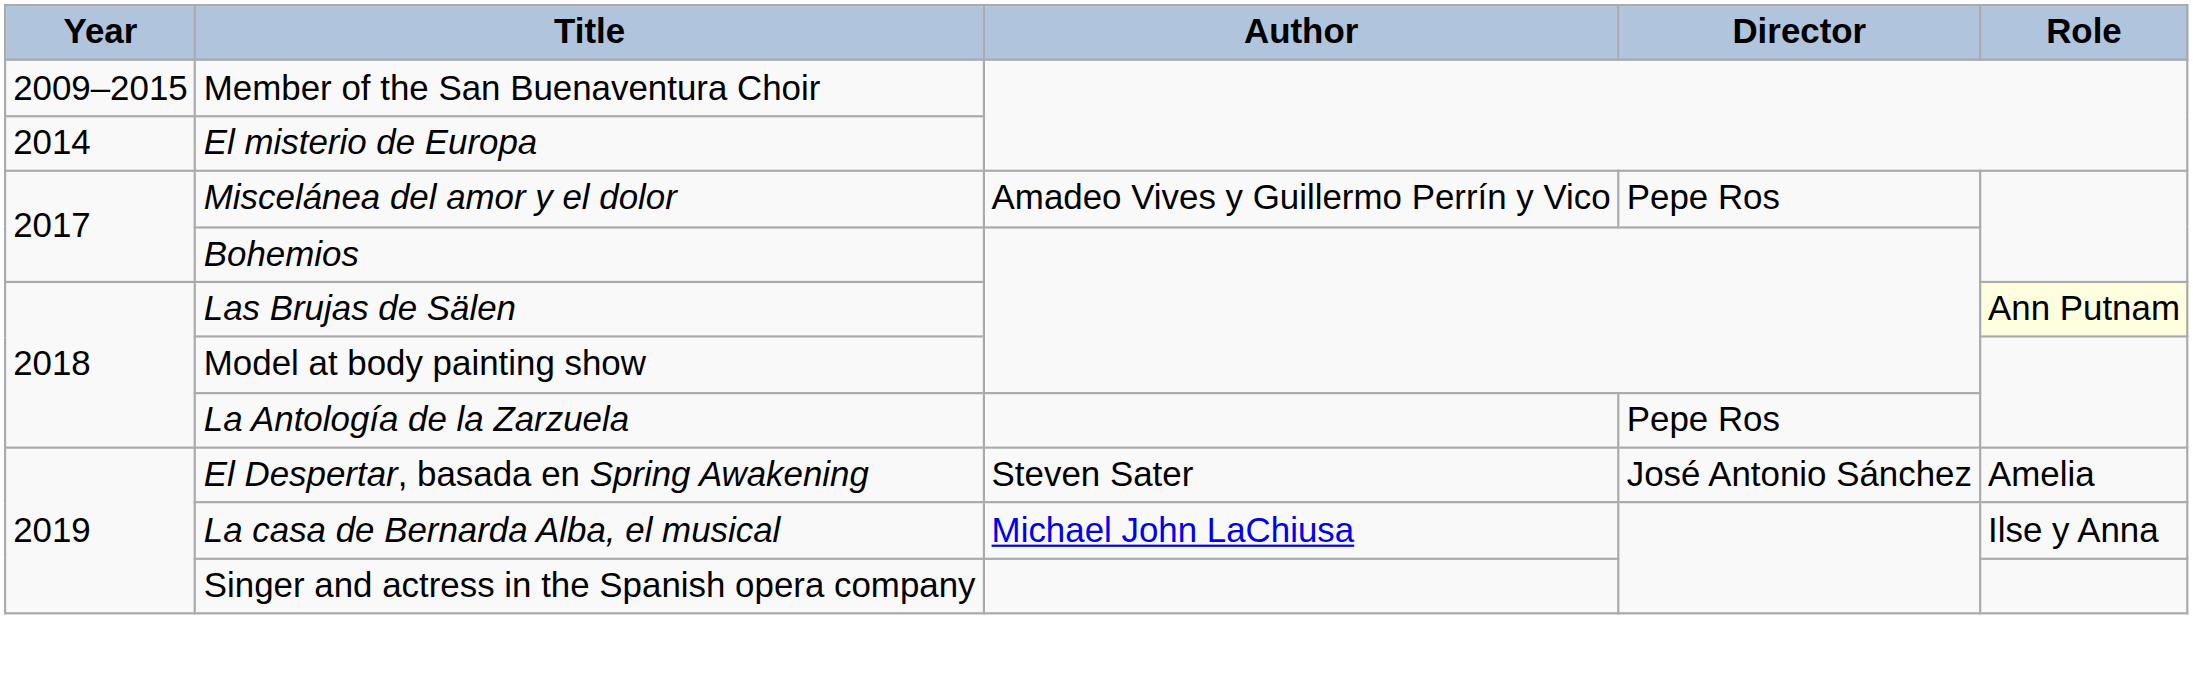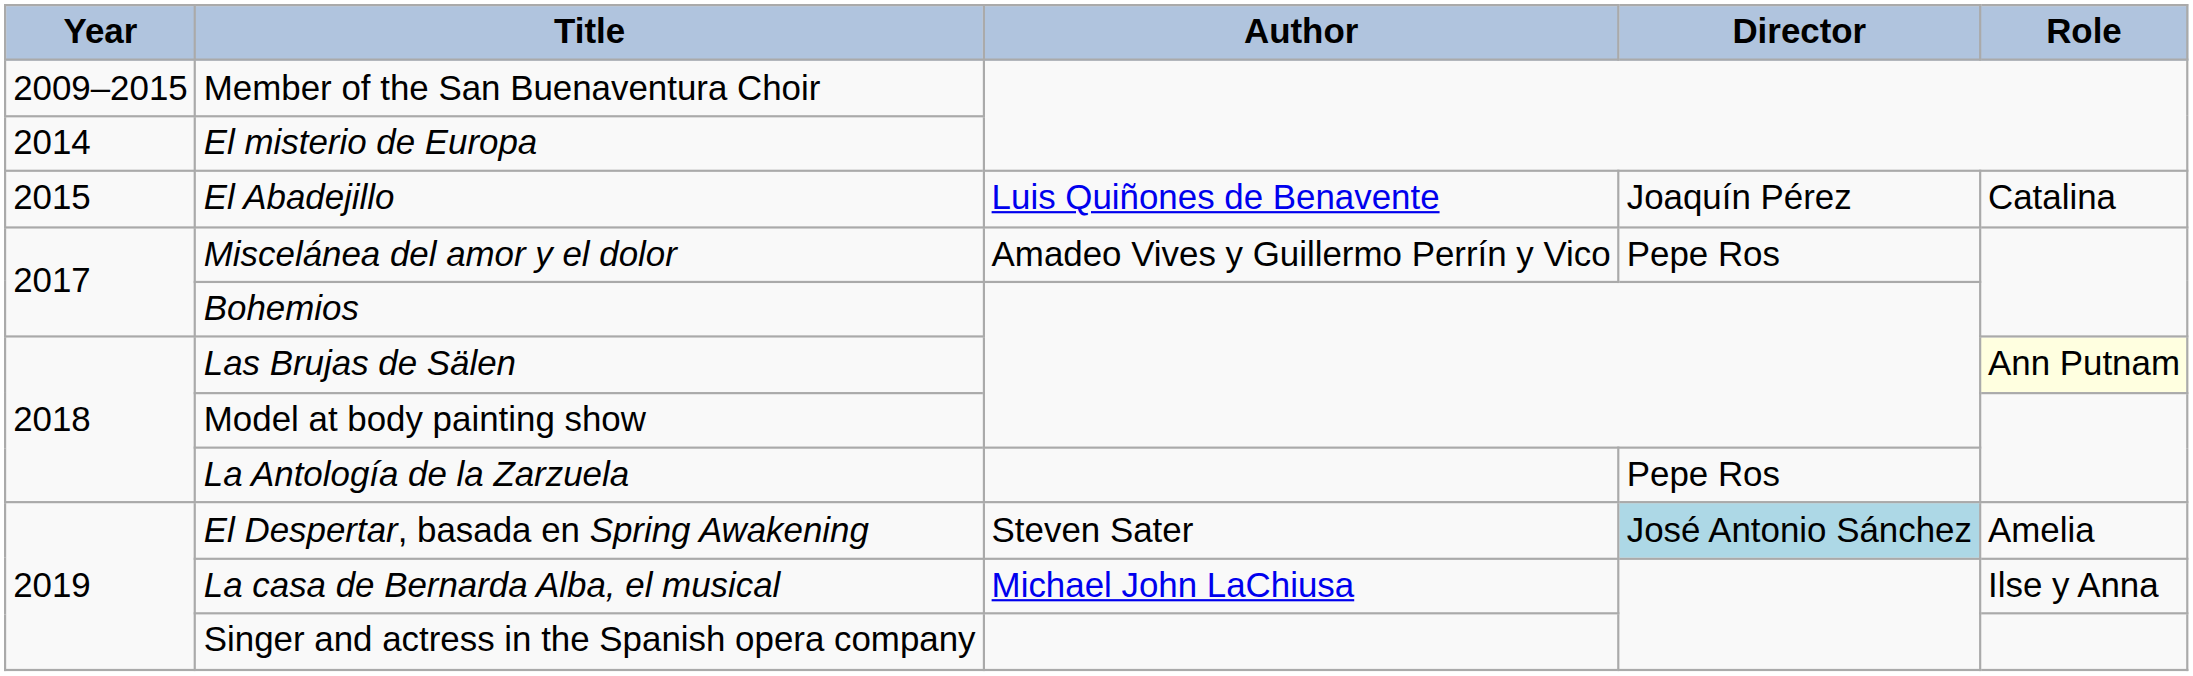 <table class="wikitable">
 <tr>
 <th style="background:#B0C4DE;">Year</th>
 <th style="background:#B0C4DE;">Title</th>
 <th style="background:#B0C4DE;">Author</th>
 <th style="background:#B0C4DE;">Director</th>
 <th style="background:#B0C4DE;">Role</th>
 </tr>
 <tr>
 <td>2009–2015</td>
 <td>Member of the San Buenaventura Choir</td>
 <td colspan="3" rowspan="2"></td>
 </tr>
 <tr>
 <td>2014</td>
 <td><em>El misterio de Europa</em></td>
+</tr>
+<tr>
+<td>2015</td>
+<td><em>El Abadejillo</em></td>
+<td><a href='#'>Luis Quiñones de Benavente</a></td>
+<td>Joaquín Pérez</td>
+<td>Catalina</td>
 </tr>
 <tr>
 <td rowspan="2">2017</td>
 <td><em>Miscelánea del amor y el dolor</em></td>
 <td>Amadeo Vives y Guillermo Perrín y Vico</td>
 <td>Pepe Ros</td>
 <td rowspan="2"></td>
 </tr>
 <tr>
 <td><em>Bohemios</em></td>
 <td colspan="2" rowspan="3"></td>
 </tr>
 <tr>
 <td rowspan="3">2018</td>
 <td><em>Las Brujas de Sälen</em></td>
 <td style="background: lightyellow;">Ann Putnam</td>
 </tr>
 <tr>
 <td>Model at body painting show</td>
 <td rowspan="2"></td>
 </tr>
 <tr>
 <td><em>La Antología de la Zarzuela</em></td>
 <td></td>
 <td>Pepe Ros</td>
 </tr>
 <tr>
 <td rowspan="3">2019</td>
 <td><em>El Despertar</em>, basada en <em>Spring Awakening</em></td>
 <td>Steven Sater</td>
-<td>José Antonio Sánchez</td>
+<td style="background: lightblue;">José Antonio Sánchez</td>
 <td>Amelia</td>
 </tr>
 <tr>
 <td><em>La casa de Bernarda Alba, el musical</em></td>
 <td><a href='#'>Michael John LaChiusa</a></td>
 <td rowspan="2"></td>
 <td>Ilse y Anna</td>
 </tr>
 <tr>
 <td>Singer and actress in the Spanish opera company</td>
 <td></td>
 <td></td>
 </tr>
 </table>
